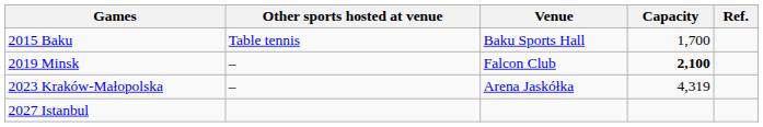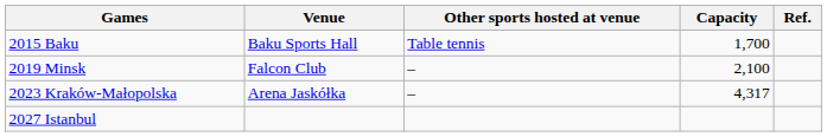 <table class="wikitable sortable" width=820px>
 <tr>
 <th>Games</th>
+<th>Venue</th>
 <th>Other sports hosted at venue</th>
-<th>Venue</th>
 <th>Capacity</th>
 <th>Ref.</th>
 </tr>
 <tr>
 <td><a href='#'>2015 Baku</a></td>
+<td><a href='#'>Baku Sports Hall</a></td>
 <td><a href='#'>Table tennis</a></td>
-<td><a href='#'>Baku Sports Hall</a></td>
 <td align="right">1,700</td>
 <td align=center></td>
 </tr>
 <tr>
 <td><a href='#'>2019 Minsk</a></td>
+<td><a href='#'>Falcon Club</a></td>
 <td>–</td>
-<td><a href='#'>Falcon Club</a></td>
-<td align="right"><strong>2,100</strong></td>
+<td align="right">2,100</td>
 <td align=center></td>
 </tr>
 <tr>
 <td><a href='#'>2023 Kraków-Małopolska</a></td>
+<td><a href='#'>Arena Jaskółka</a></td>
 <td>–</td>
-<td><a href='#'>Arena Jaskółka</a></td>
-<td align="right">4,319</td>
+<td align="right">4,317</td>
 <td align=center></td>
 </tr>
 <tr>
 <td><a href='#'>2027 Istanbul</a></td>
 <td></td>
 <td></td>
 <td align="right"></td>
 <td align=center></td>
 </tr>
 </table>
